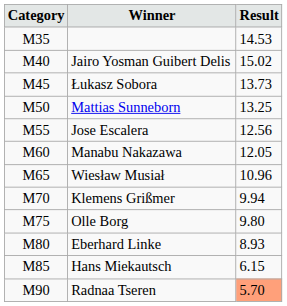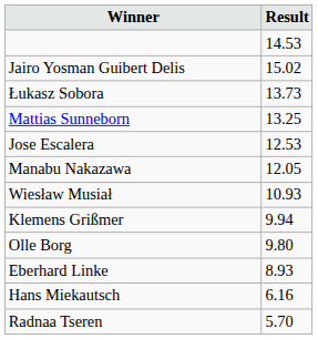 <table class="wikitable" width=35%>
 <tr>
-<td width=15% align="center" bgcolor=#E3E7E6><strong>Category</strong></td>
 <td align="center" bgcolor=#E3E7E6> <strong>Winner</strong></td>
 <td width=15% align="center" bgcolor=#E3E7E6><strong>Result</strong></td>
 </tr>
 <tr>
-<td align="center">M35</td>
 <td> </td>
 <td>14.53</td>
 </tr>
 <tr>
-<td align="center">M40</td>
 <td> Jairo Yosman Guibert Delis</td>
 <td>15.02</td>
 </tr>
 <tr>
-<td align="center">M45</td>
 <td> Łukasz Sobora</td>
 <td>13.73</td>
 </tr>
 <tr>
-<td align="center">M50</td>
 <td> <a href='#'>Mattias Sunneborn</a></td>
 <td>13.25</td>
 </tr>
 <tr>
-<td align="center">M55</td>
 <td> Jose Escalera</td>
-<td>12.56</td>
+<td>12.53</td>
 </tr>
 <tr>
-<td align="center">M60</td>
 <td> Manabu Nakazawa</td>
 <td>12.05</td>
 </tr>
 <tr>
-<td align="center">M65</td>
 <td> Wiesław Musiał</td>
-<td>10.96</td>
+<td>10.93</td>
 </tr>
 <tr>
-<td align="center">M70</td>
 <td> Klemens Grißmer</td>
 <td>9.94</td>
 </tr>
 <tr>
-<td align="center">M75</td>
 <td> Olle Borg</td>
 <td>9.80</td>
 </tr>
 <tr>
-<td align="center">M80</td>
 <td> Eberhard Linke</td>
 <td>8.93</td>
 </tr>
 <tr>
-<td align="center">M85</td>
 <td> Hans Miekautsch</td>
-<td>6.15</td>
+<td>6.16</td>
 </tr>
 <tr>
-<td align="center">M90</td>
 <td> Radnaa Tseren</td>
-<td style="background: lightsalmon;">5.70</td>
+<td>5.70</td>
 </tr>
 </table>
